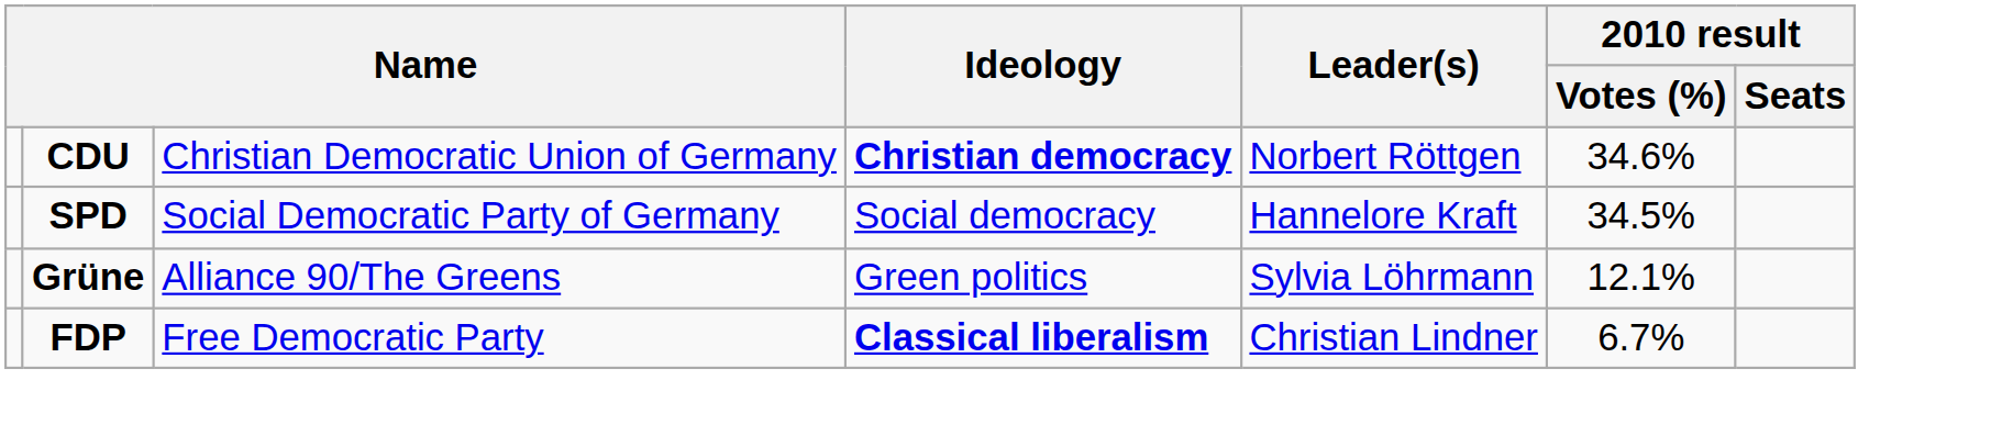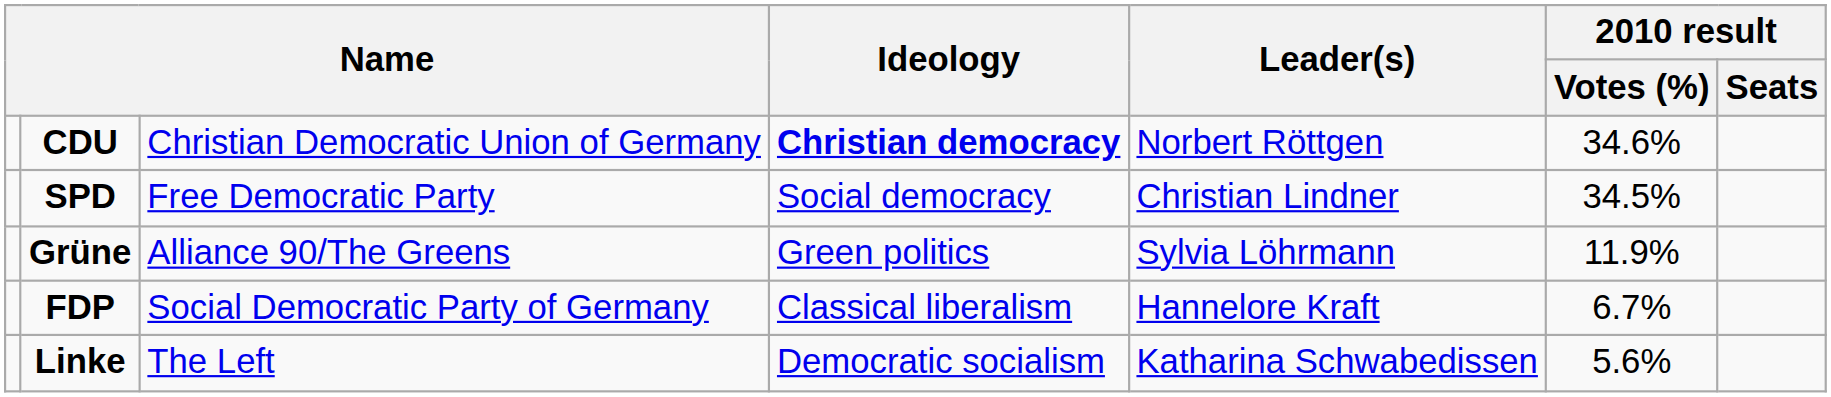 <table class="wikitable">
 <tr>
 <th rowspan=2 colspan=3>Name</th>
 <th rowspan=2>Ideology</th>
 <th rowspan=2>Leader(s)</th>
 <th colspan=2>2010 result</th>
 </tr>
 <tr>
 <th>Votes (%)</th>
 <th>Seats</th>
 </tr>
 <tr>
 <td bgcolor=></td>
 <td align=center><strong>CDU</strong></td>
 <td><a href='#'>Christian Democratic Union of Germany</a><br></td>
 <td><strong><a href='#'>Christian democracy</a></strong></td>
 <td><a href='#'>Norbert Röttgen</a></td>
 <td align=center>34.6%</td>
 <td></td>
 </tr>
 <tr>
 <td bgcolor=></td>
 <td align=center><strong>SPD</strong></td>
-<td><a href='#'>Social Democratic Party of Germany</a><br></td>
+<td><a href='#'>Free Democratic Party</a><br></td>
 <td><a href='#'>Social democracy</a></td>
-<td><a href='#'>Hannelore Kraft</a></td>
+<td><a href='#'>Christian Lindner</a></td>
 <td align=center>34.5%</td>
 <td></td>
 </tr>
 <tr>
 <td bgcolor=></td>
 <td align=center><strong>Grüne</strong></td>
 <td><a href='#'>Alliance 90/The Greens</a><br></td>
 <td><a href='#'>Green politics</a></td>
 <td><a href='#'>Sylvia Löhrmann</a></td>
-<td align=center>12.1%</td>
+<td align=center>11.9%</td>
 <td></td>
 </tr>
 <tr>
 <td bgcolor=></td>
 <td align=center><strong>FDP</strong></td>
-<td><a href='#'>Free Democratic Party</a><br></td>
-<td><strong><a href='#'>Classical liberalism</a></strong></td>
-<td><a href='#'>Christian Lindner</a></td>
+<td><a href='#'>Social Democratic Party of Germany</a><br></td>
+<td><a href='#'>Classical liberalism</a></td>
+<td><a href='#'>Hannelore Kraft</a></td>
 <td align=center>6.7%</td>
 <td></td>
 </tr>
+<tr>
+<td bgcolor=></td>
+<td align=center><strong>Linke</strong></td>
+<td><a href='#'>The Left</a><br></td>
+<td><a href='#'>Democratic socialism</a></td>
+<td><a href='#'>Katharina Schwabedissen</a></td>
+<td align=center>5.6%</td>
+<td></td>
+</tr>
 </table>
